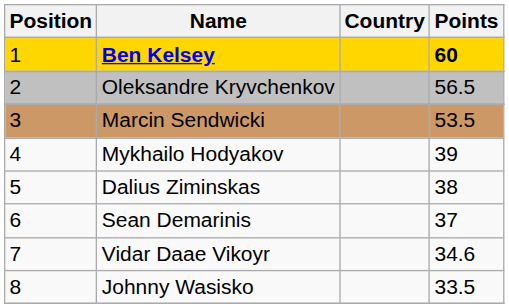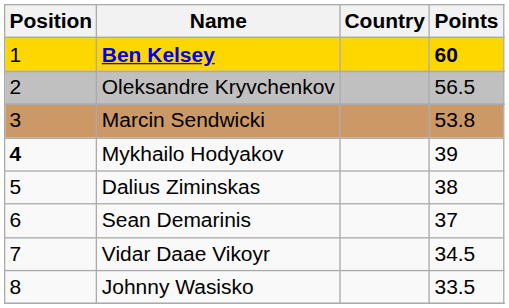 <table class="wikitable">
 <tr>
 <th>Position</th>
 <th>Name</th>
 <th>Country</th>
 <th>Points</th>
 </tr>
 <tr>
 </tr>
 <tr style="background:gold;">
 <td>1</td>
 <td><strong><a href='#'>Ben Kelsey</a></strong></td>
 <td></td>
 <td><strong>60</strong></td>
 </tr>
 <tr>
 </tr>
 <tr style="background:silver;">
 <td>2</td>
 <td>Oleksandre Kryvchenkov</td>
 <td></td>
 <td>56.5</td>
 </tr>
 <tr>
 </tr>
 <tr style="background:#c96;">
 <td>3</td>
 <td>Marcin Sendwicki</td>
 <td></td>
-<td>53.5</td>
+<td>53.8</td>
 </tr>
 <tr>
-<td>4</td>
+<td><strong>4</strong></td>
 <td>Mykhailo Hodyakov</td>
 <td></td>
 <td>39</td>
 </tr>
 <tr>
 <td>5</td>
 <td>Dalius Ziminskas</td>
 <td></td>
 <td>38</td>
 </tr>
 <tr>
 <td>6</td>
 <td>Sean Demarinis</td>
 <td></td>
 <td>37</td>
 </tr>
 <tr>
 <td>7</td>
 <td>Vidar Daae Vikoyr</td>
 <td></td>
-<td>34.6</td>
+<td>34.5</td>
 </tr>
 <tr>
 <td>8</td>
 <td>Johnny Wasisko</td>
 <td></td>
 <td>33.5</td>
 </tr>
 <tr>
 </tr>
 </table>
